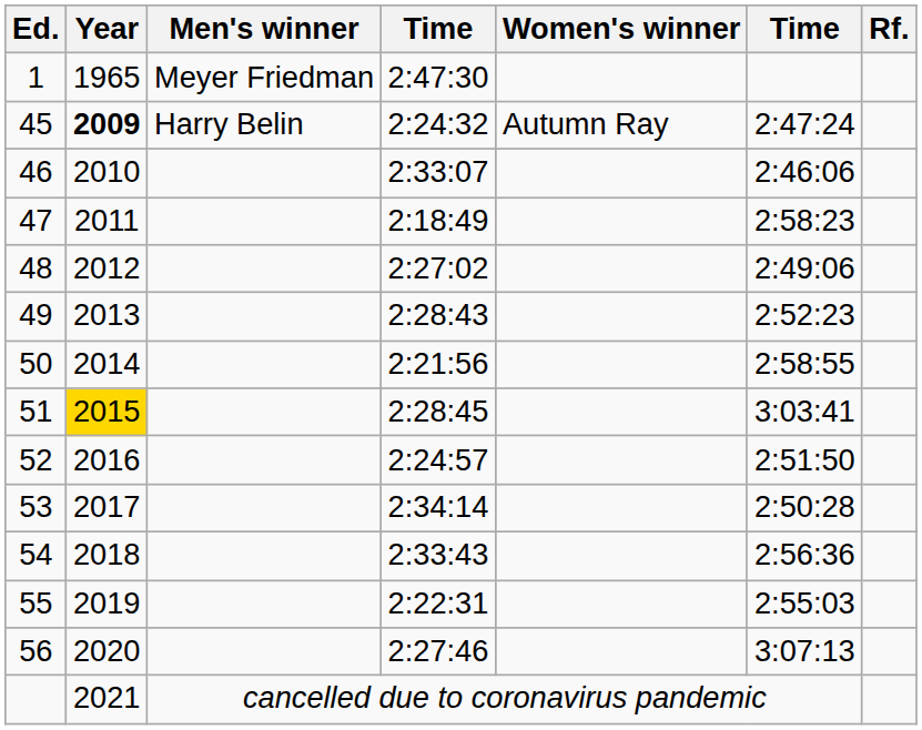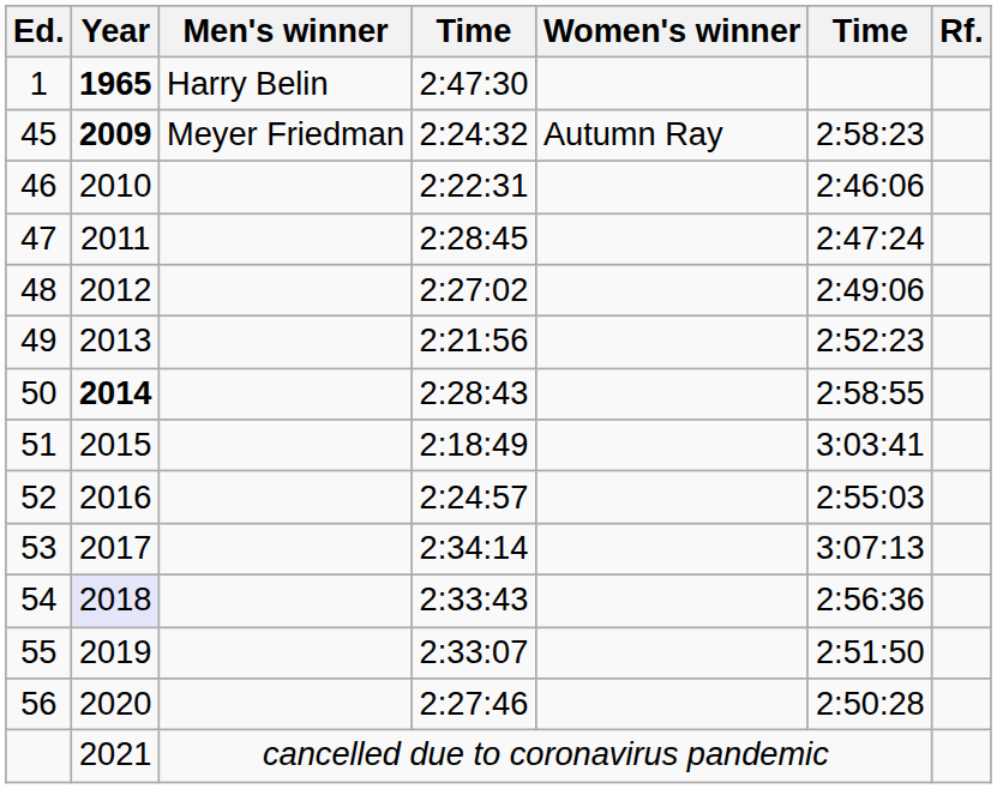 <table class="wikitable sortable" style="text-align:center">
 <tr>
 <th class="unsortable">Ed.</th>
 <th>Year</th>
 <th>Men's winner</th>
 <th>Time</th>
 <th>Women's winner</th>
 <th>Time</th>
 <th class="unsortable">Rf.</th>
 </tr>
 <tr>
 <td>1</td>
-<td>1965</td>
-<td align="left">Meyer Friedman</td>
+<td><strong>1965</strong></td>
+<td align="left">Harry Belin</td>
 <td>2:47:30</td>
 <td></td>
 <td></td>
 <td></td>
 </tr>
 <tr>
 <td>45</td>
 <td><strong>2009 </strong></td>
-<td align="left">Harry Belin</td>
+<td align="left">Meyer Friedman</td>
 <td>2:24:32</td>
 <td align="left">Autumn Ray</td>
-<td>2:47:24</td>
+<td>2:58:23</td>
 <td></td>
 </tr>
 <tr>
 <td>46</td>
 <td>2010</td>
 <td align="left"></td>
-<td>2:33:07</td>
+<td>2:22:31</td>
 <td align="left"></td>
 <td>2:46:06</td>
 <td></td>
 </tr>
 <tr>
 <td>47</td>
 <td>2011</td>
 <td align="left"></td>
-<td>2:18:49</td>
+<td>2:28:45</td>
 <td align="left"></td>
-<td>2:58:23</td>
+<td>2:47:24</td>
 <td></td>
 </tr>
 <tr>
 <td>48</td>
 <td>2012</td>
 <td align="left"></td>
 <td>2:27:02</td>
 <td align="left"></td>
 <td>2:49:06</td>
 <td></td>
 </tr>
 <tr>
 <td>49</td>
 <td>2013</td>
 <td align="left"></td>
-<td>2:28:43</td>
+<td>2:21:56</td>
 <td align="left"></td>
 <td>2:52:23 </td>
 <td></td>
 </tr>
 <tr>
 <td>50</td>
-<td>2014</td>
+<td><strong>2014</strong></td>
 <td align="left"></td>
-<td>2:21:56</td>
+<td>2:28:43</td>
 <td align="left"></td>
 <td>2:58:55</td>
 <td></td>
 </tr>
 <tr>
 <td>51</td>
-<td style="background: gold;">2015</td>
+<td>2015</td>
 <td align="left"></td>
-<td>2:28:45</td>
+<td>2:18:49</td>
 <td align="left"></td>
 <td>3:03:41</td>
 <td></td>
 </tr>
 <tr>
 <td>52</td>
 <td>2016</td>
 <td align="left"></td>
 <td>2:24:57</td>
 <td align="left"></td>
-<td>2:51:50</td>
+<td>2:55:03</td>
 <td></td>
 </tr>
 <tr>
 <td>53</td>
 <td>2017</td>
 <td align="left"></td>
 <td>2:34:14</td>
 <td align="left"></td>
-<td>2:50:28</td>
+<td>3:07:13</td>
 <td></td>
 </tr>
 <tr>
 <td>54</td>
-<td>2018</td>
+<td style="background: lavender;">2018</td>
 <td align="left"></td>
 <td>2:33:43</td>
 <td align="left"></td>
 <td>2:56:36</td>
 <td></td>
 </tr>
 <tr>
 <td>55</td>
 <td>2019</td>
 <td align="left"></td>
-<td>2:22:31</td>
+<td>2:33:07</td>
 <td align="left"></td>
-<td>2:55:03</td>
+<td>2:51:50</td>
 <td></td>
 </tr>
 <tr>
 <td>56</td>
 <td>2020</td>
 <td align="left"></td>
 <td>2:27:46</td>
 <td align="left"></td>
-<td>3:07:13</td>
+<td>2:50:28</td>
 <td></td>
 </tr>
 <tr>
 <td></td>
 <td>2021</td>
 <td colspan="4" align="center" data-sort-value=""><em>cancelled due to coronavirus pandemic</em></td>
 <td></td>
 </tr>
 </table>
